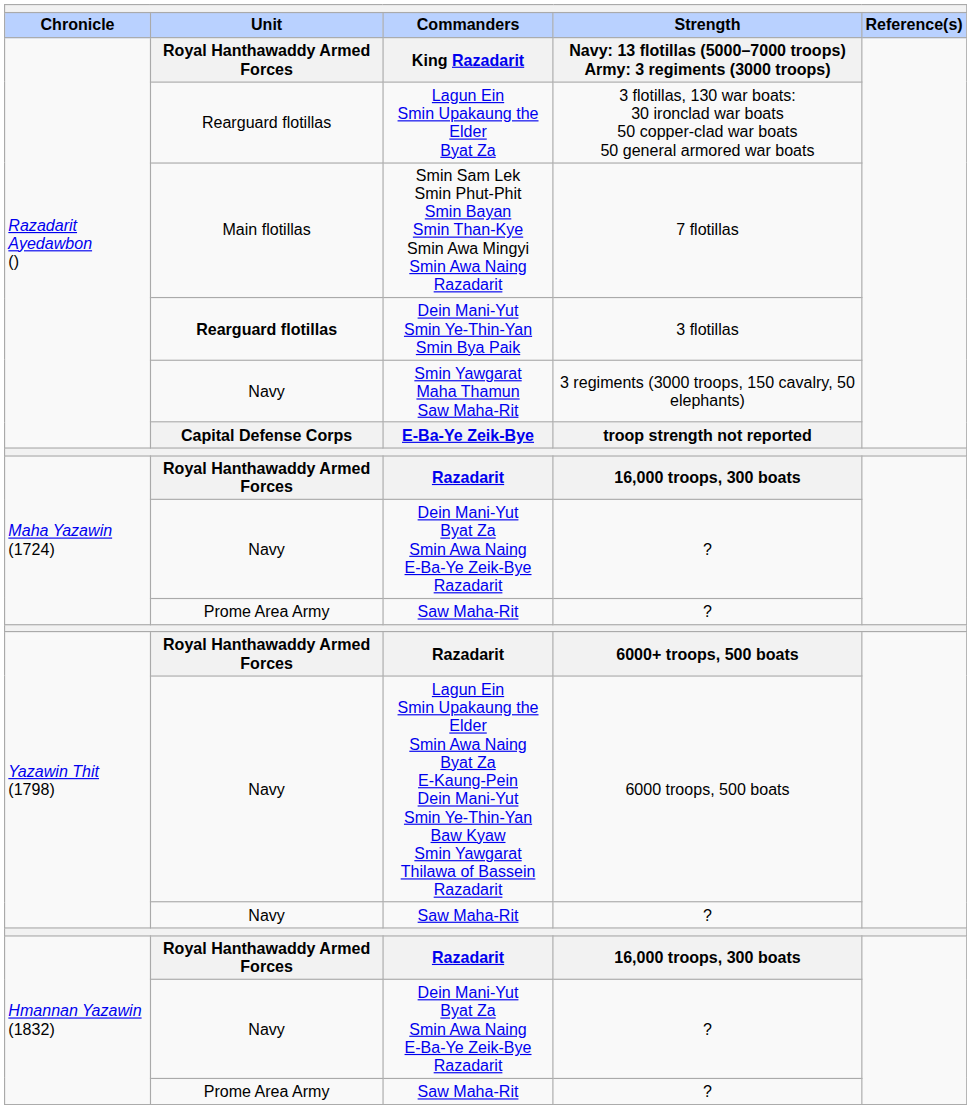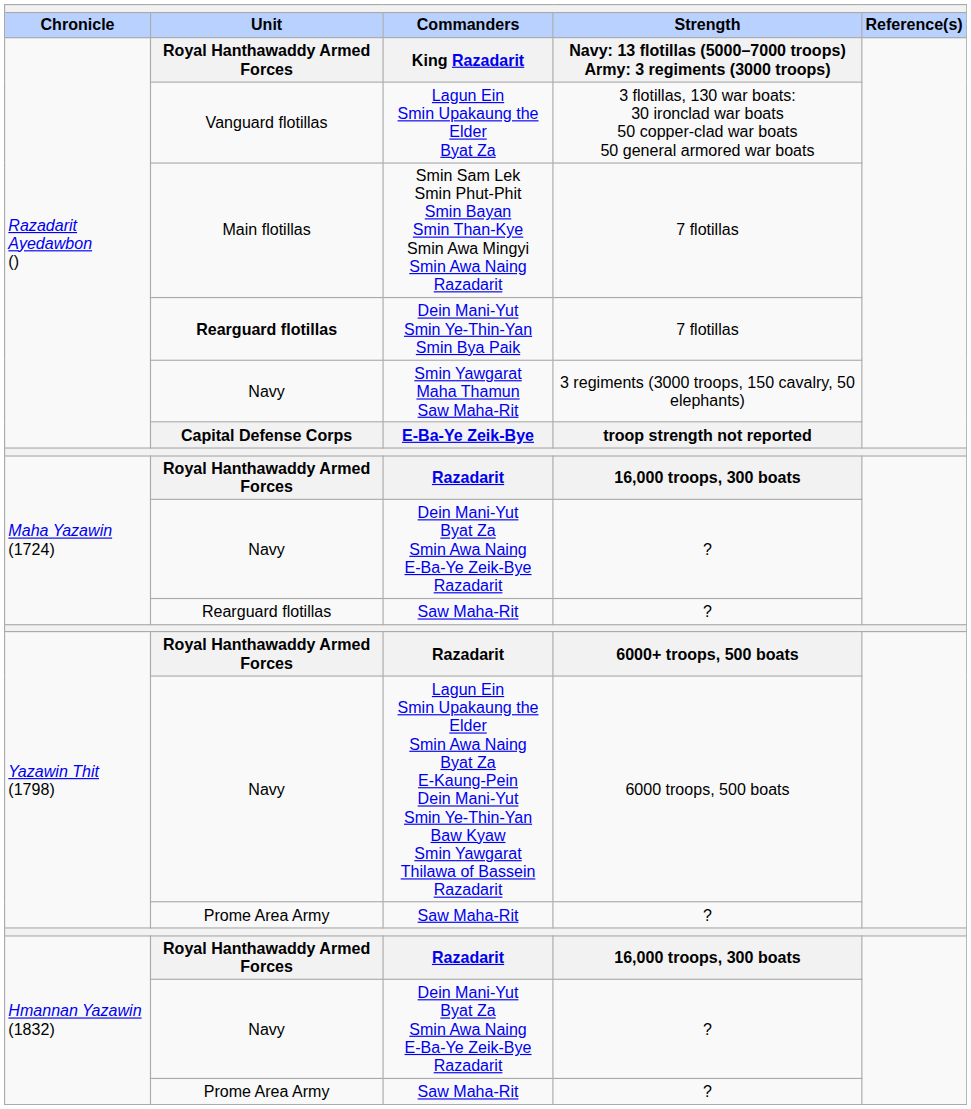 <table class="wikitable collapsible" style="min-width:60em; margin:0.3em auto; font-size:88%;">
 <tr>
 <th colspan=5></th>
 </tr>
 <tr>
 <th style="background-color:#B9D1FF">Chronicle</th>
 <th style="background-color:#B9D1FF">Unit</th>
 <th style="background-color:#B9D1FF">Commanders</th>
 <th style="background-color:#B9D1FF">Strength</th>
 <th style="background-color:#B9D1FF">Reference(s)</th>
 </tr>
 <tr>
 <td rowspan=6><em><a href='#'>Razadarit Ayedawbon</a></em> <br> ()</td>
 <th colspan="1">Royal Hanthawaddy Armed Forces</th>
 <th colspan="1">King <a href='#'>Razadarit</a></th>
 <th colspan="1">Navy: 13 flotillas (5000–7000 troops) <br> Army: 3 regiments (3000 troops)</th>
 <td rowspan=6></td>
 </tr>
 <tr>
-<td align="center">Rearguard flotillas</td>
+<td align="center">Vanguard flotillas</td>
 <td align="center"><a href='#'>Lagun Ein</a> <br> <a href='#'>Smin Upakaung the Elder</a> <br> <a href='#'>Byat Za</a></td>
 <td align="center">3 flotillas, 130 war boats: <br>  30 ironclad war boats <br>  50 copper-clad war boats <br>  50 general armored war boats</td>
 </tr>
 <tr>
 <td align="center">Main flotillas</td>
 <td align="center">Smin Sam Lek <br> Smin Phut-Phit <br> <a href='#'>Smin Bayan</a> <br> <a href='#'>Smin Than-Kye</a> <br> Smin Awa Mingyi <br> <a href='#'>Smin Awa Naing</a> <br> <a href='#'>Razadarit</a></td>
 <td align="center">7 flotillas</td>
 </tr>
 <tr>
 <td align="center"><strong>Rearguard flotillas</strong></td>
 <td align="center"><a href='#'>Dein Mani-Yut</a> <br> <a href='#'>Smin Ye-Thin-Yan</a> <br> <a href='#'>Smin Bya Paik</a></td>
-<td align="center">3 flotillas</td>
+<td align="center">7 flotillas</td>
 </tr>
 <tr>
 <td align="center">Navy</td>
 <td align="center"><a href='#'>Smin Yawgarat</a> <br> <a href='#'>Maha Thamun</a> <br> <a href='#'>Saw Maha-Rit</a></td>
 <td align="center">3 regiments (3000 troops, 150 cavalry, 50 elephants)</td>
 </tr>
 <tr>
 <th colspan="1">Capital Defense Corps</th>
 <th colspan="1"><a href='#'>E-Ba-Ye Zeik-Bye</a></th>
 <th colspan="1">troop strength not reported</th>
 </tr>
 <tr>
 <th colspan="5"></th>
 </tr>
 <tr>
 <td rowspan=3><em><a href='#'>Maha Yazawin</a></em> <br> (1724)</td>
 <th colspan="1">Royal Hanthawaddy Armed Forces</th>
 <th colspan="1"><a href='#'>Razadarit</a></th>
 <th colspan="1">16,000 troops, 300 boats</th>
 <td rowspan=3></td>
 </tr>
 <tr>
 <td align="center">Navy</td>
 <td align="center"><a href='#'>Dein Mani-Yut</a> <br> <a href='#'>Byat Za</a> <br> <a href='#'>Smin Awa Naing</a> <br> <a href='#'>E-Ba-Ye Zeik-Bye</a> <br> <a href='#'>Razadarit</a></td>
 <td align="center">?</td>
 </tr>
 <tr>
-<td align="center">Prome Area Army</td>
+<td align="center">Rearguard flotillas</td>
 <td align="center"><a href='#'>Saw Maha-Rit</a></td>
 <td align="center">?</td>
 </tr>
 <tr>
 <th colspan="5"></th>
 </tr>
 <tr>
 <td rowspan=3><em><a href='#'>Yazawin Thit</a></em> <br> (1798)</td>
 <th colspan="1">Royal Hanthawaddy Armed Forces</th>
 <th colspan="1">Razadarit</th>
 <th colspan="1">6000+ troops, 500 boats</th>
 <td rowspan=3></td>
 </tr>
 <tr>
 <td align="center">Navy</td>
 <td align="center"><a href='#'>Lagun Ein</a> <br> <a href='#'>Smin Upakaung the Elder</a> <br> <a href='#'>Smin Awa Naing</a> <br> <a href='#'>Byat Za</a> <br> <a href='#'>E-Kaung-Pein</a> <br> <a href='#'>Dein Mani-Yut</a> <br> <a href='#'>Smin Ye-Thin-Yan</a> <br> <a href='#'>Baw Kyaw</a> <br> <a href='#'>Smin Yawgarat</a> <br> <a href='#'>Thilawa of Bassein</a> <br> <a href='#'>Razadarit</a></td>
 <td align="center">6000 troops, 500 boats</td>
 </tr>
 <tr>
-<td align="center">Navy</td>
+<td align="center">Prome Area Army</td>
 <td align="center"><a href='#'>Saw Maha-Rit</a></td>
 <td align="center">?</td>
 </tr>
 <tr>
 <th colspan="5"></th>
 </tr>
 <tr>
 <td rowspan=3><em><a href='#'>Hmannan Yazawin</a></em> <br> (1832)</td>
 <th colspan="1">Royal Hanthawaddy Armed Forces</th>
 <th colspan="1"><a href='#'>Razadarit</a></th>
 <th colspan="1">16,000 troops, 300 boats</th>
 <td rowspan=3></td>
 </tr>
 <tr>
 <td align="center">Navy</td>
 <td align="center"><a href='#'>Dein Mani-Yut</a> <br> <a href='#'>Byat Za</a> <br> <a href='#'>Smin Awa Naing</a> <br> <a href='#'>E-Ba-Ye Zeik-Bye</a> <br> <a href='#'>Razadarit</a></td>
 <td align="center">?</td>
 </tr>
 <tr>
 <td align="center">Prome Area Army</td>
 <td align="center"><a href='#'>Saw Maha-Rit</a></td>
 <td align="center">?</td>
 </tr>
 <tr>
 </tr>
 </table>
